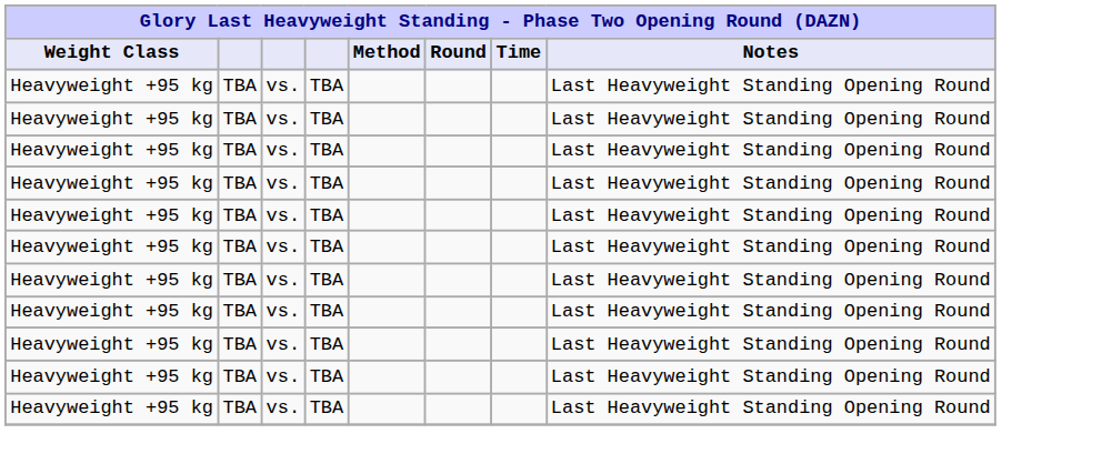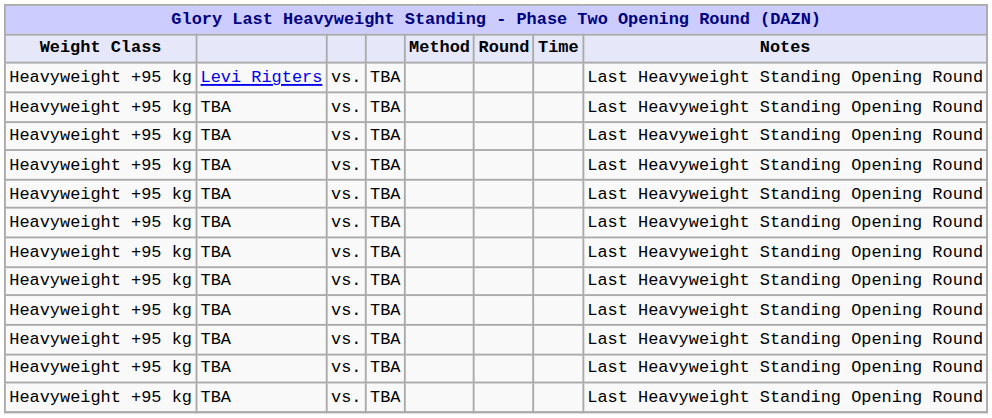 <table class="wikitable" style="font-size: 70%;">
 <tr>
 <th colspan="8" style="background-color: #ccf; color: #000080; text-align: center;"><strong>Glory Last Heavyweight Standing - Phase Two Opening Round (DAZN)</strong></th>
 </tr>
 <tr>
 <th colspan="1" style="background-color: #E6E8FA; color: #000000; text-align: center;">Weight Class</th>
 <th colspan="1" style="background-color: #E6E8FA; color: #000000; text-align: center;"></th>
 <th colspan="1" style="background-color: #E6E8FA; color: #000000; text-align: center;"></th>
 <th colspan="1" style="background-color: #E6E8FA; color: #000000; text-align: center;"></th>
 <th colspan="1" style="background-color: #E6E8FA; color: #000000; text-align: center;">Method</th>
 <th colspan="1" style="background-color: #E6E8FA; color: #000000; text-align: center;">Round</th>
 <th colspan="1" style="background-color: #E6E8FA; color: #000000; text-align: center;">Time</th>
 <th colspan="1" style="background-color: #E6E8FA; color: #000000; text-align: center;">Notes</th>
+</tr>
+<tr>
+<td>Heavyweight +95 kg</td>
+<td> <a href='#'>Levi Rigters</a></td>
+<td align="center">vs.</td>
+<td> TBA</td>
+<td></td>
+<td align="center"></td>
+<td align="center"></td>
+<td>Last Heavyweight Standing Opening Round</td>
 </tr>
 <tr>
 <td>Heavyweight +95 kg</td>
 <td> TBA</td>
 <td align="center">vs.</td>
 <td> TBA</td>
 <td></td>
 <td align="center"></td>
 <td align="center"></td>
 <td>Last Heavyweight Standing Opening Round</td>
 </tr>
 <tr>
 <td>Heavyweight +95 kg</td>
 <td> TBA</td>
 <td align="center">vs.</td>
 <td> TBA</td>
 <td></td>
 <td align="center"></td>
 <td align="center"></td>
 <td>Last Heavyweight Standing Opening Round</td>
 </tr>
 <tr>
 <td>Heavyweight +95 kg</td>
 <td> TBA</td>
 <td align="center">vs.</td>
 <td> TBA</td>
 <td></td>
 <td align="center"></td>
 <td align="center"></td>
 <td>Last Heavyweight Standing Opening Round</td>
 </tr>
 <tr>
 <td>Heavyweight +95 kg</td>
 <td> TBA</td>
 <td align="center">vs.</td>
 <td> TBA</td>
 <td></td>
 <td align="center"></td>
 <td align="center"></td>
 <td>Last Heavyweight Standing Opening Round</td>
 </tr>
 <tr>
 <td>Heavyweight +95 kg</td>
 <td> TBA</td>
 <td align="center">vs.</td>
 <td> TBA</td>
 <td></td>
 <td align="center"></td>
 <td align="center"></td>
 <td>Last Heavyweight Standing Opening Round</td>
 </tr>
 <tr>
 <td>Heavyweight +95 kg</td>
 <td> TBA</td>
 <td align="center">vs.</td>
 <td> TBA</td>
 <td></td>
 <td align="center"></td>
 <td align="center"></td>
 <td>Last Heavyweight Standing Opening Round</td>
 </tr>
 <tr>
 <td>Heavyweight +95 kg</td>
 <td> TBA</td>
 <td align="center">vs.</td>
 <td> TBA</td>
 <td></td>
 <td align="center"></td>
 <td align="center"></td>
 <td>Last Heavyweight Standing Opening Round</td>
 </tr>
 <tr>
 <td>Heavyweight +95 kg</td>
 <td> TBA</td>
 <td align="center">vs.</td>
 <td> TBA</td>
 <td></td>
 <td align="center"></td>
 <td align="center"></td>
 <td>Last Heavyweight Standing Opening Round</td>
 </tr>
 <tr>
 <td>Heavyweight +95 kg</td>
 <td> TBA</td>
 <td align="center">vs.</td>
 <td> TBA</td>
 <td></td>
 <td align="center"></td>
 <td align="center"></td>
 <td>Last Heavyweight Standing Opening Round</td>
 </tr>
 <tr>
 <td>Heavyweight +95 kg</td>
 <td> TBA</td>
 <td align="center">vs.</td>
 <td> TBA</td>
 <td></td>
 <td align="center"></td>
 <td align="center"></td>
 <td>Last Heavyweight Standing Opening Round</td>
 </tr>
 <tr>
 <td>Heavyweight +95 kg</td>
 <td> TBA</td>
 <td align="center">vs.</td>
 <td> TBA</td>
 <td></td>
 <td align="center"></td>
 <td align="center"></td>
 <td>Last Heavyweight Standing Opening Round</td>
 </tr>
 <tr>
 </tr>
 </table>
